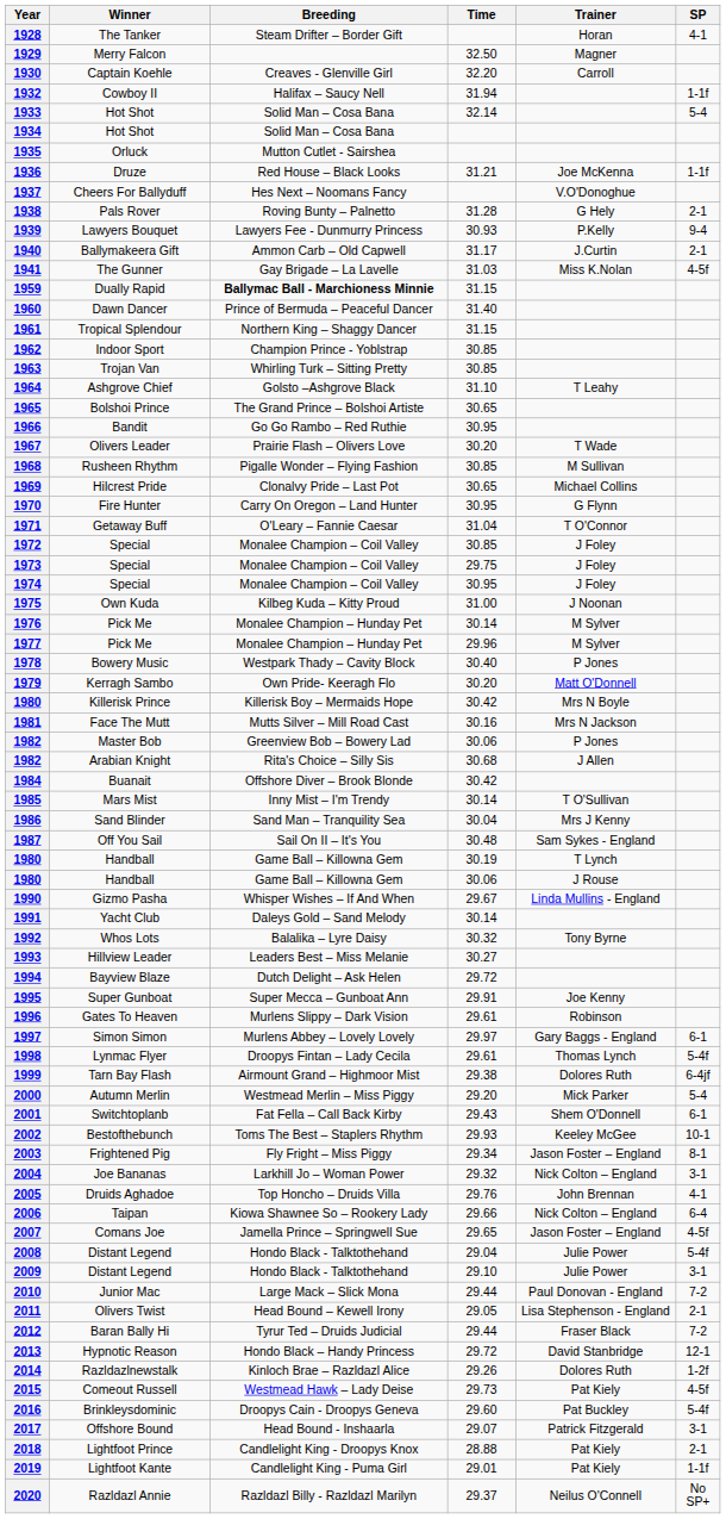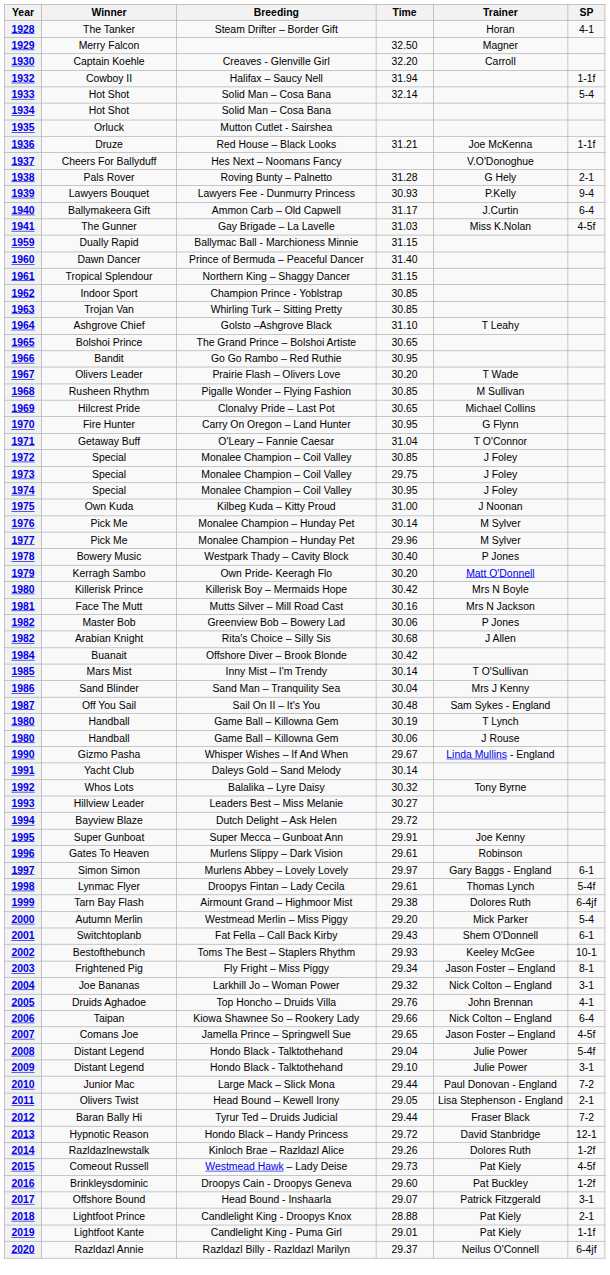 <table class="wikitable" style="text-align:center">
 <tr>
 <th width=50>Year</th>
 <th width=200>Winner</th>
 <th width=300>Breeding</th>
 <th width=80>Time</th>
 <th width=200>Trainer</th>
 <th width=50>SP</th>
 </tr>
 <tr>
 <th><a href='#'>1928</a></th>
 <td>The Tanker</td>
 <td>Steam Drifter – Border Gift</td>
 <td></td>
 <td>Horan</td>
 <td>4-1</td>
 </tr>
 <tr>
 <th><a href='#'>1929</a></th>
 <td>Merry Falcon</td>
 <td></td>
 <td>32.50</td>
 <td>Magner</td>
 <td></td>
 </tr>
 <tr>
 <th><a href='#'>1930</a></th>
 <td>Captain Koehle</td>
 <td>Creaves - Glenville Girl</td>
 <td>32.20</td>
 <td>Carroll</td>
 <td></td>
 </tr>
 <tr>
 <th><a href='#'>1932</a></th>
 <td>Cowboy II</td>
 <td>Halifax – Saucy Nell</td>
 <td>31.94</td>
 <td></td>
 <td>1-1f</td>
 </tr>
 <tr>
 <th><a href='#'>1933</a></th>
 <td>Hot Shot</td>
 <td>Solid Man – Cosa Bana</td>
 <td>32.14</td>
 <td></td>
 <td>5-4</td>
 </tr>
 <tr>
 <th><a href='#'>1934</a></th>
 <td>Hot Shot</td>
 <td>Solid Man – Cosa Bana</td>
 <td></td>
 <td></td>
 <td></td>
 </tr>
 <tr>
 <th><a href='#'>1935</a></th>
 <td>Orluck</td>
 <td>Mutton Cutlet - Sairshea</td>
 <td></td>
 <td></td>
 <td></td>
 </tr>
 <tr>
 <th><a href='#'>1936</a></th>
 <td>Druze</td>
 <td>Red House – Black Looks</td>
 <td>31.21</td>
 <td>Joe McKenna</td>
 <td>1-1f</td>
 </tr>
 <tr>
 <th><a href='#'>1937</a></th>
 <td>Cheers For Ballyduff</td>
 <td>Hes Next – Noomans Fancy</td>
 <td></td>
 <td>V.O'Donoghue</td>
 <td></td>
 </tr>
 <tr>
 <th><a href='#'>1938</a></th>
 <td>Pals Rover</td>
 <td>Roving Bunty – Palnetto</td>
 <td>31.28</td>
 <td>G Hely</td>
 <td>2-1</td>
 </tr>
 <tr>
 <th><a href='#'>1939</a></th>
 <td>Lawyers Bouquet</td>
 <td>Lawyers Fee - Dunmurry Princess</td>
 <td>30.93</td>
 <td>P.Kelly</td>
 <td>9-4</td>
 </tr>
 <tr>
 <th><a href='#'>1940</a></th>
 <td>Ballymakeera Gift</td>
 <td>Ammon Carb – Old Capwell</td>
 <td>31.17</td>
 <td>J.Curtin</td>
-<td>2-1</td>
+<td>6-4</td>
 </tr>
 <tr>
 <th><a href='#'>1941</a></th>
 <td>The Gunner</td>
 <td>Gay Brigade – La Lavelle</td>
 <td>31.03</td>
 <td>Miss K.Nolan</td>
 <td>4-5f</td>
 </tr>
 <tr>
 <th><a href='#'>1959</a></th>
 <td>Dually Rapid</td>
-<td><strong>Ballymac Ball - Marchioness Minnie</strong></td>
+<td>Ballymac Ball - Marchioness Minnie</td>
 <td>31.15</td>
 <td></td>
 <td></td>
 </tr>
 <tr>
 <th><a href='#'>1960</a></th>
 <td>Dawn Dancer</td>
 <td>Prince of Bermuda – Peaceful Dancer</td>
 <td>31.40</td>
 <td></td>
 <td></td>
 </tr>
 <tr>
 <th><a href='#'>1961</a></th>
 <td>Tropical Splendour</td>
 <td>Northern King – Shaggy Dancer</td>
 <td>31.15</td>
 <td></td>
 <td></td>
 </tr>
 <tr>
 <th><a href='#'>1962</a></th>
 <td>Indoor Sport</td>
 <td>Champion Prince - Yoblstrap</td>
 <td>30.85</td>
 <td></td>
 <td></td>
 </tr>
 <tr>
 <th><a href='#'>1963</a></th>
 <td>Trojan Van</td>
 <td>Whirling Turk – Sitting Pretty</td>
 <td>30.85</td>
 <td></td>
 <td></td>
 </tr>
 <tr>
 <th><a href='#'>1964</a></th>
 <td>Ashgrove Chief</td>
 <td>Golsto –Ashgrove Black</td>
 <td>31.10</td>
 <td>T Leahy</td>
 <td></td>
 </tr>
 <tr>
 <th><a href='#'>1965</a></th>
 <td>Bolshoi Prince</td>
 <td>The Grand Prince – Bolshoi Artiste</td>
 <td>30.65</td>
 <td></td>
 <td></td>
 </tr>
 <tr>
 <th><a href='#'>1966</a></th>
 <td>Bandit</td>
 <td>Go Go Rambo – Red Ruthie</td>
 <td>30.95</td>
 <td></td>
 <td></td>
 </tr>
 <tr>
 <th><a href='#'>1967</a></th>
 <td>Olivers Leader</td>
 <td>Prairie Flash – Olivers Love</td>
 <td>30.20</td>
 <td>T Wade</td>
 <td></td>
 </tr>
 <tr>
 <th><a href='#'>1968</a></th>
 <td>Rusheen Rhythm</td>
 <td>Pigalle Wonder – Flying Fashion</td>
 <td>30.85</td>
 <td>M Sullivan</td>
 <td></td>
 </tr>
 <tr>
 <th><a href='#'>1969</a></th>
 <td>Hilcrest Pride</td>
 <td>Clonalvy Pride – Last Pot</td>
 <td>30.65</td>
 <td>Michael Collins</td>
 <td></td>
 </tr>
 <tr>
 <th><a href='#'>1970</a></th>
 <td>Fire Hunter</td>
 <td>Carry On Oregon – Land Hunter</td>
 <td>30.95</td>
 <td>G Flynn</td>
 <td></td>
 </tr>
 <tr>
 <th><a href='#'>1971</a></th>
 <td>Getaway Buff</td>
 <td>O'Leary – Fannie Caesar</td>
 <td>31.04</td>
 <td>T O'Connor</td>
 <td></td>
 </tr>
 <tr>
 <th><a href='#'>1972</a></th>
 <td>Special</td>
 <td>Monalee Champion – Coil Valley</td>
 <td>30.85</td>
 <td>J Foley</td>
 <td></td>
 </tr>
 <tr>
 <th><a href='#'>1973</a></th>
 <td>Special</td>
 <td>Monalee Champion – Coil Valley</td>
 <td>29.75</td>
 <td>J Foley</td>
 <td></td>
 </tr>
 <tr>
 <th><a href='#'>1974</a></th>
 <td>Special</td>
 <td>Monalee Champion – Coil Valley</td>
 <td>30.95</td>
 <td>J Foley</td>
 <td></td>
 </tr>
 <tr>
 <th><a href='#'>1975</a></th>
 <td>Own Kuda</td>
 <td>Kilbeg Kuda – Kitty Proud</td>
 <td>31.00</td>
 <td>J Noonan</td>
 <td></td>
 </tr>
 <tr>
 <th><a href='#'>1976</a></th>
 <td>Pick Me</td>
 <td>Monalee Champion – Hunday Pet</td>
 <td>30.14</td>
 <td>M Sylver</td>
 <td></td>
 </tr>
 <tr>
 <th><a href='#'>1977</a></th>
 <td>Pick Me</td>
 <td>Monalee Champion – Hunday Pet</td>
 <td>29.96</td>
 <td>M Sylver</td>
 <td></td>
 </tr>
 <tr>
 <th><a href='#'>1978</a></th>
 <td>Bowery Music</td>
 <td>Westpark Thady – Cavity Block</td>
 <td>30.40</td>
 <td>P Jones</td>
 <td></td>
 </tr>
 <tr>
 <th><a href='#'>1979</a></th>
 <td>Kerragh Sambo</td>
 <td>Own Pride- Keeragh Flo</td>
 <td>30.20</td>
 <td><a href='#'>Matt O'Donnell</a></td>
 <td></td>
 </tr>
 <tr>
 <th><a href='#'>1980</a></th>
 <td>Killerisk Prince</td>
 <td>Killerisk Boy – Mermaids Hope</td>
 <td>30.42</td>
 <td>Mrs N Boyle</td>
 <td></td>
 </tr>
 <tr>
 <th><a href='#'>1981</a></th>
 <td>Face The Mutt </td>
 <td>Mutts Silver – Mill Road Cast</td>
 <td>30.16</td>
 <td>Mrs N Jackson</td>
 <td></td>
 </tr>
 <tr>
 <th><a href='#'>1982</a></th>
 <td>Master Bob</td>
 <td>Greenview Bob – Bowery Lad</td>
 <td>30.06</td>
 <td>P Jones</td>
 <td></td>
 </tr>
 <tr>
 <th><a href='#'>1982</a></th>
 <td>Arabian Knight</td>
 <td>Rita's Choice – Silly Sis</td>
 <td>30.68</td>
 <td>J Allen</td>
 <td></td>
 </tr>
 <tr>
 <th><a href='#'>1984</a></th>
 <td>Buanait</td>
 <td>Offshore Diver – Brook Blonde</td>
 <td>30.42</td>
 <td></td>
 <td></td>
 </tr>
 <tr>
 <th><a href='#'>1985</a></th>
 <td>Mars Mist</td>
 <td>Inny Mist – I'm Trendy</td>
 <td>30.14</td>
 <td>T O'Sullivan</td>
 <td></td>
 </tr>
 <tr>
 <th><a href='#'>1986</a></th>
 <td>Sand Blinder</td>
 <td>Sand Man – Tranquility Sea</td>
 <td>30.04</td>
 <td>Mrs J Kenny</td>
 <td></td>
 </tr>
 <tr>
 <th><a href='#'>1987</a></th>
 <td>Off You Sail</td>
 <td>Sail On II – It's You</td>
 <td>30.48</td>
 <td>Sam Sykes - England</td>
 <td></td>
 </tr>
 <tr>
 <th><a href='#'>1980</a></th>
 <td>Handball</td>
 <td>Game Ball – Killowna Gem</td>
 <td>30.19</td>
 <td>T Lynch</td>
 <td></td>
 </tr>
 <tr>
 <th><a href='#'>1980</a></th>
 <td>Handball</td>
 <td>Game Ball – Killowna Gem</td>
 <td>30.06</td>
 <td>J Rouse</td>
 <td></td>
 </tr>
 <tr>
 <th><a href='#'>1990</a></th>
 <td>Gizmo Pasha</td>
 <td>Whisper Wishes – If And When</td>
 <td>29.67</td>
 <td><a href='#'>Linda Mullins</a> - England</td>
 <td></td>
 </tr>
 <tr>
 <th><a href='#'>1991</a></th>
 <td>Yacht Club</td>
 <td>Daleys Gold – Sand Melody</td>
 <td>30.14</td>
 <td></td>
 <td></td>
 </tr>
 <tr>
 <th><a href='#'>1992</a></th>
 <td>Whos Lots</td>
 <td>Balalika – Lyre Daisy</td>
 <td>30.32</td>
 <td>Tony Byrne</td>
 <td></td>
 </tr>
 <tr>
 <th><a href='#'>1993</a></th>
 <td>Hillview Leader</td>
 <td>Leaders Best – Miss Melanie</td>
 <td>30.27</td>
 <td></td>
 <td></td>
 </tr>
 <tr>
 <th><a href='#'>1994</a></th>
 <td>Bayview Blaze</td>
 <td>Dutch Delight – Ask Helen</td>
 <td>29.72</td>
 <td></td>
 <td></td>
 </tr>
 <tr>
 <th><a href='#'>1995</a></th>
 <td>Super Gunboat</td>
 <td>Super Mecca – Gunboat Ann</td>
 <td>29.91</td>
 <td>Joe Kenny</td>
 <td></td>
 </tr>
 <tr>
 <th><a href='#'>1996</a></th>
 <td>Gates To Heaven</td>
 <td>Murlens Slippy – Dark Vision</td>
 <td>29.61</td>
 <td>Robinson</td>
 <td></td>
 </tr>
 <tr>
 <th><a href='#'>1997</a></th>
 <td>Simon Simon</td>
 <td>Murlens Abbey – Lovely Lovely</td>
 <td>29.97</td>
 <td>Gary Baggs - England</td>
 <td>6-1</td>
 </tr>
 <tr>
 <th><a href='#'>1998</a></th>
 <td>Lynmac Flyer</td>
 <td>Droopys Fintan – Lady Cecila</td>
 <td>29.61</td>
 <td>Thomas Lynch</td>
 <td>5-4f</td>
 </tr>
 <tr>
 <th><a href='#'>1999</a></th>
 <td>Tarn Bay Flash</td>
 <td>Airmount Grand – Highmoor Mist</td>
 <td>29.38</td>
 <td>Dolores Ruth</td>
 <td>6-4jf</td>
 </tr>
 <tr>
 <th><a href='#'>2000</a></th>
 <td>Autumn Merlin	</td>
 <td>Westmead Merlin – Miss Piggy</td>
 <td>29.20</td>
 <td>Mick Parker</td>
 <td>5-4</td>
 </tr>
 <tr>
 <th><a href='#'>2001</a></th>
 <td>Switchtoplanb	</td>
 <td>Fat Fella – Call Back Kirby</td>
 <td>29.43</td>
 <td>Shem O'Donnell</td>
 <td>6-1</td>
 </tr>
 <tr>
 <th><a href='#'>2002</a></th>
 <td>Bestofthebunch	</td>
 <td>Toms The Best – Staplers Rhythm</td>
 <td>29.93</td>
 <td>Keeley McGee</td>
 <td>10-1</td>
 </tr>
 <tr>
 <th><a href='#'>2003</a></th>
 <td>Frightened Pig </td>
 <td>Fly Fright – Miss Piggy</td>
 <td>29.34</td>
 <td>Jason Foster – England</td>
 <td>8-1</td>
 </tr>
 <tr>
 <th><a href='#'>2004</a></th>
 <td>Joe Bananas </td>
 <td>Larkhill Jo – Woman Power</td>
 <td>29.32</td>
 <td>Nick Colton – England</td>
 <td>3-1</td>
 </tr>
 <tr>
 <th><a href='#'>2005</a></th>
 <td>Druids Aghadoe	</td>
 <td>Top Honcho – Druids Villa</td>
 <td>29.76</td>
 <td>John Brennan</td>
 <td>4-1</td>
 </tr>
 <tr>
 <th><a href='#'>2006</a></th>
 <td>Taipan	</td>
 <td>Kiowa Shawnee So – Rookery Lady</td>
 <td>29.66</td>
 <td>Nick Colton – England</td>
 <td>6-4</td>
 </tr>
 <tr>
 <th><a href='#'>2007</a></th>
 <td>Comans Joe </td>
 <td>Jamella Prince – Springwell Sue</td>
 <td>29.65</td>
 <td>Jason Foster – England</td>
 <td>4-5f</td>
 </tr>
 <tr>
 <th><a href='#'>2008</a></th>
 <td>Distant Legend </td>
 <td>Hondo Black - Talktothehand</td>
 <td>29.04</td>
 <td>Julie Power</td>
 <td>5-4f</td>
 </tr>
 <tr>
 <th><a href='#'>2009</a></th>
 <td>Distant Legend </td>
 <td>Hondo Black - Talktothehand</td>
 <td>29.10</td>
 <td>Julie Power</td>
 <td>3-1</td>
 </tr>
 <tr>
 <th><a href='#'>2010</a></th>
 <td>Junior Mac </td>
 <td>Large Mack – Slick Mona</td>
 <td>29.44</td>
 <td>Paul Donovan - England</td>
 <td>7-2</td>
 </tr>
 <tr>
 <th><a href='#'>2011</a></th>
 <td>Olivers Twist </td>
 <td>Head Bound – Kewell Irony</td>
 <td>29.05</td>
 <td>Lisa Stephenson - England</td>
 <td>2-1</td>
 </tr>
 <tr>
 <th><a href='#'>2012</a></th>
 <td>Baran Bally Hi	</td>
 <td>Tyrur Ted – Druids Judicial</td>
 <td>29.44</td>
 <td>Fraser Black</td>
 <td>7-2</td>
 </tr>
 <tr>
 <th><a href='#'>2013</a></th>
 <td>Hypnotic Reason </td>
 <td>Hondo Black – Handy Princess</td>
 <td>29.72</td>
 <td>David Stanbridge</td>
 <td>12-1</td>
 </tr>
 <tr>
 <th><a href='#'>2014</a></th>
 <td>Razldazlnewstalk </td>
 <td>Kinloch Brae – Razldazl Alice</td>
 <td>29.26</td>
 <td>Dolores Ruth</td>
 <td>1-2f</td>
 </tr>
 <tr>
 <th><a href='#'>2015</a></th>
 <td>Comeout Russell </td>
 <td><a href='#'>Westmead Hawk</a> – Lady Deise</td>
 <td>29.73</td>
 <td>Pat Kiely</td>
 <td>4-5f</td>
 </tr>
 <tr>
 <th><a href='#'>2016</a></th>
 <td>Brinkleysdominic </td>
 <td>Droopys Cain - Droopys Geneva</td>
 <td>29.60</td>
 <td>Pat Buckley</td>
-<td>5-4f</td>
+<td>1-2f</td>
 </tr>
 <tr>
 <th><a href='#'>2017</a></th>
 <td>Offshore Bound </td>
 <td>Head Bound - Inshaarla</td>
 <td>29.07</td>
 <td>Patrick Fitzgerald</td>
 <td>3-1</td>
 </tr>
 <tr>
 <th><a href='#'>2018</a></th>
 <td>Lightfoot Prince </td>
 <td>Candlelight King - Droopys Knox</td>
 <td>28.88</td>
 <td>Pat Kiely</td>
 <td>2-1</td>
 </tr>
 <tr>
 <th><a href='#'>2019</a></th>
 <td>Lightfoot Kante </td>
 <td>Candlelight King - Puma Girl</td>
 <td>29.01</td>
 <td>Pat Kiely</td>
 <td>1-1f</td>
 </tr>
 <tr>
 <th><a href='#'>2020</a></th>
 <td>Razldazl Annie </td>
 <td>Razldazl Billy - Razldazl Marilyn</td>
 <td>29.37</td>
 <td>Neilus O'Connell</td>
-<td>No SP+</td>
+<td>6-4jf</td>
 </tr>
 </table>
